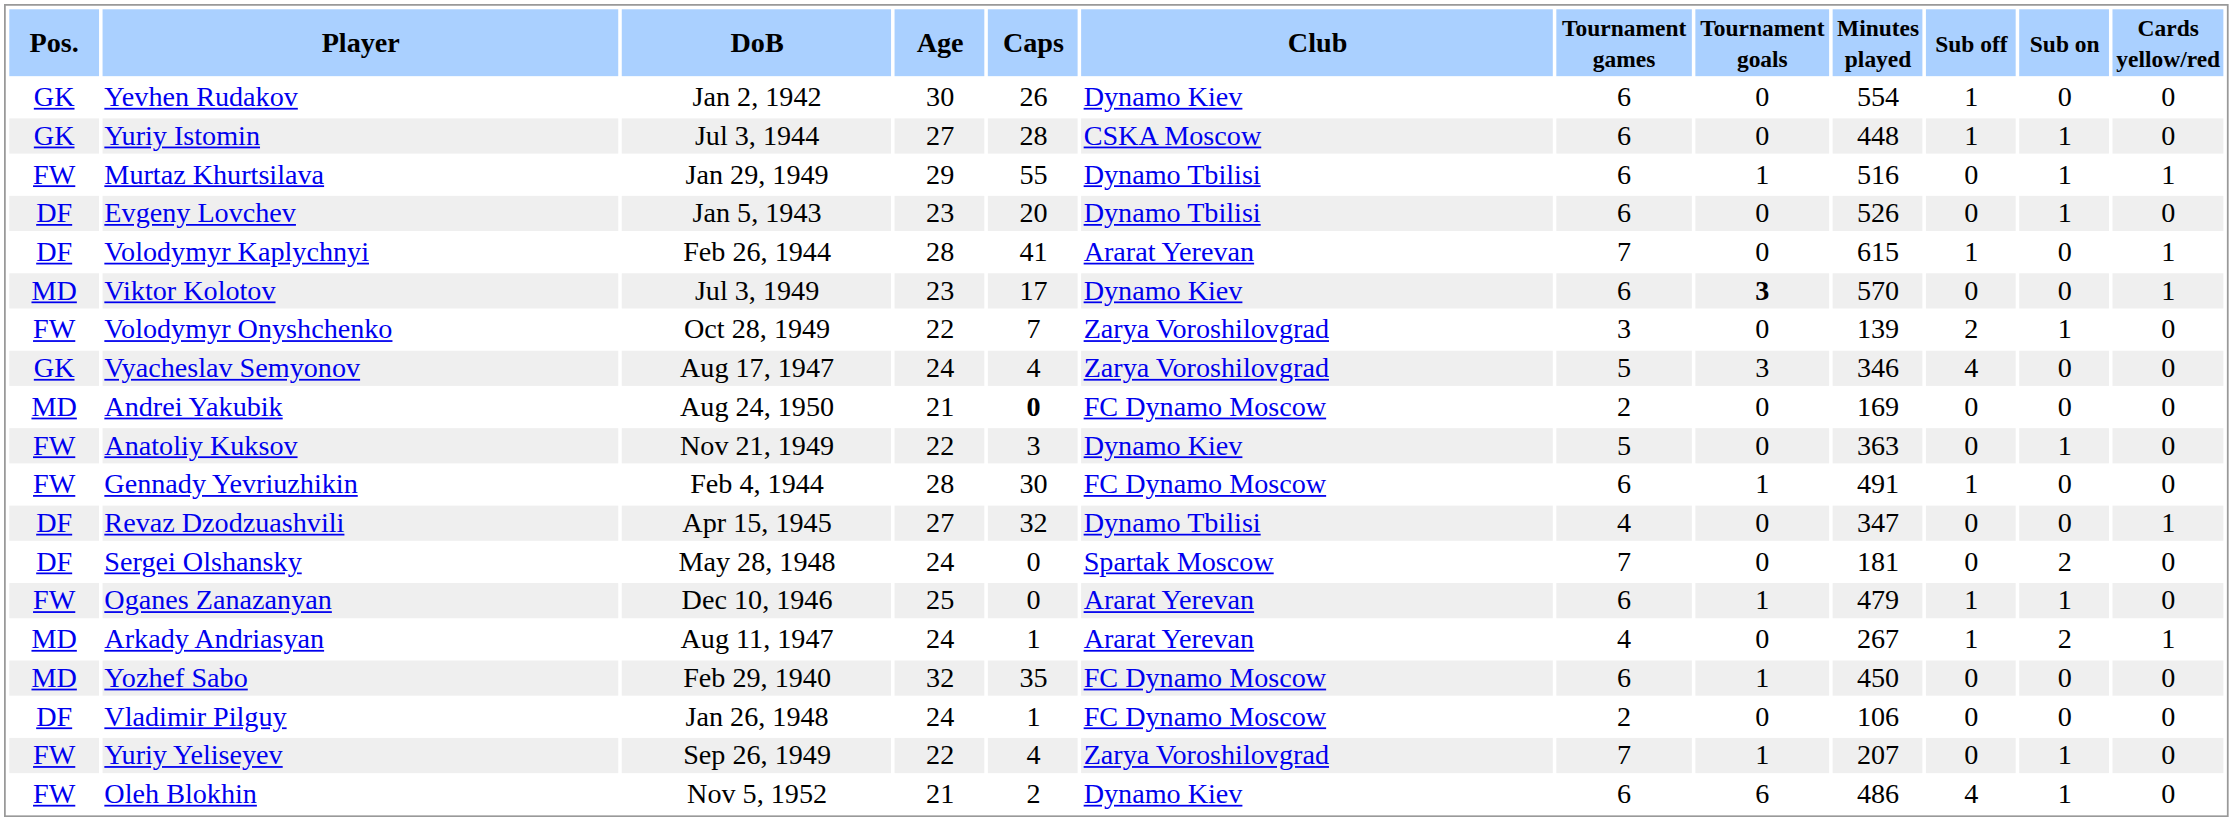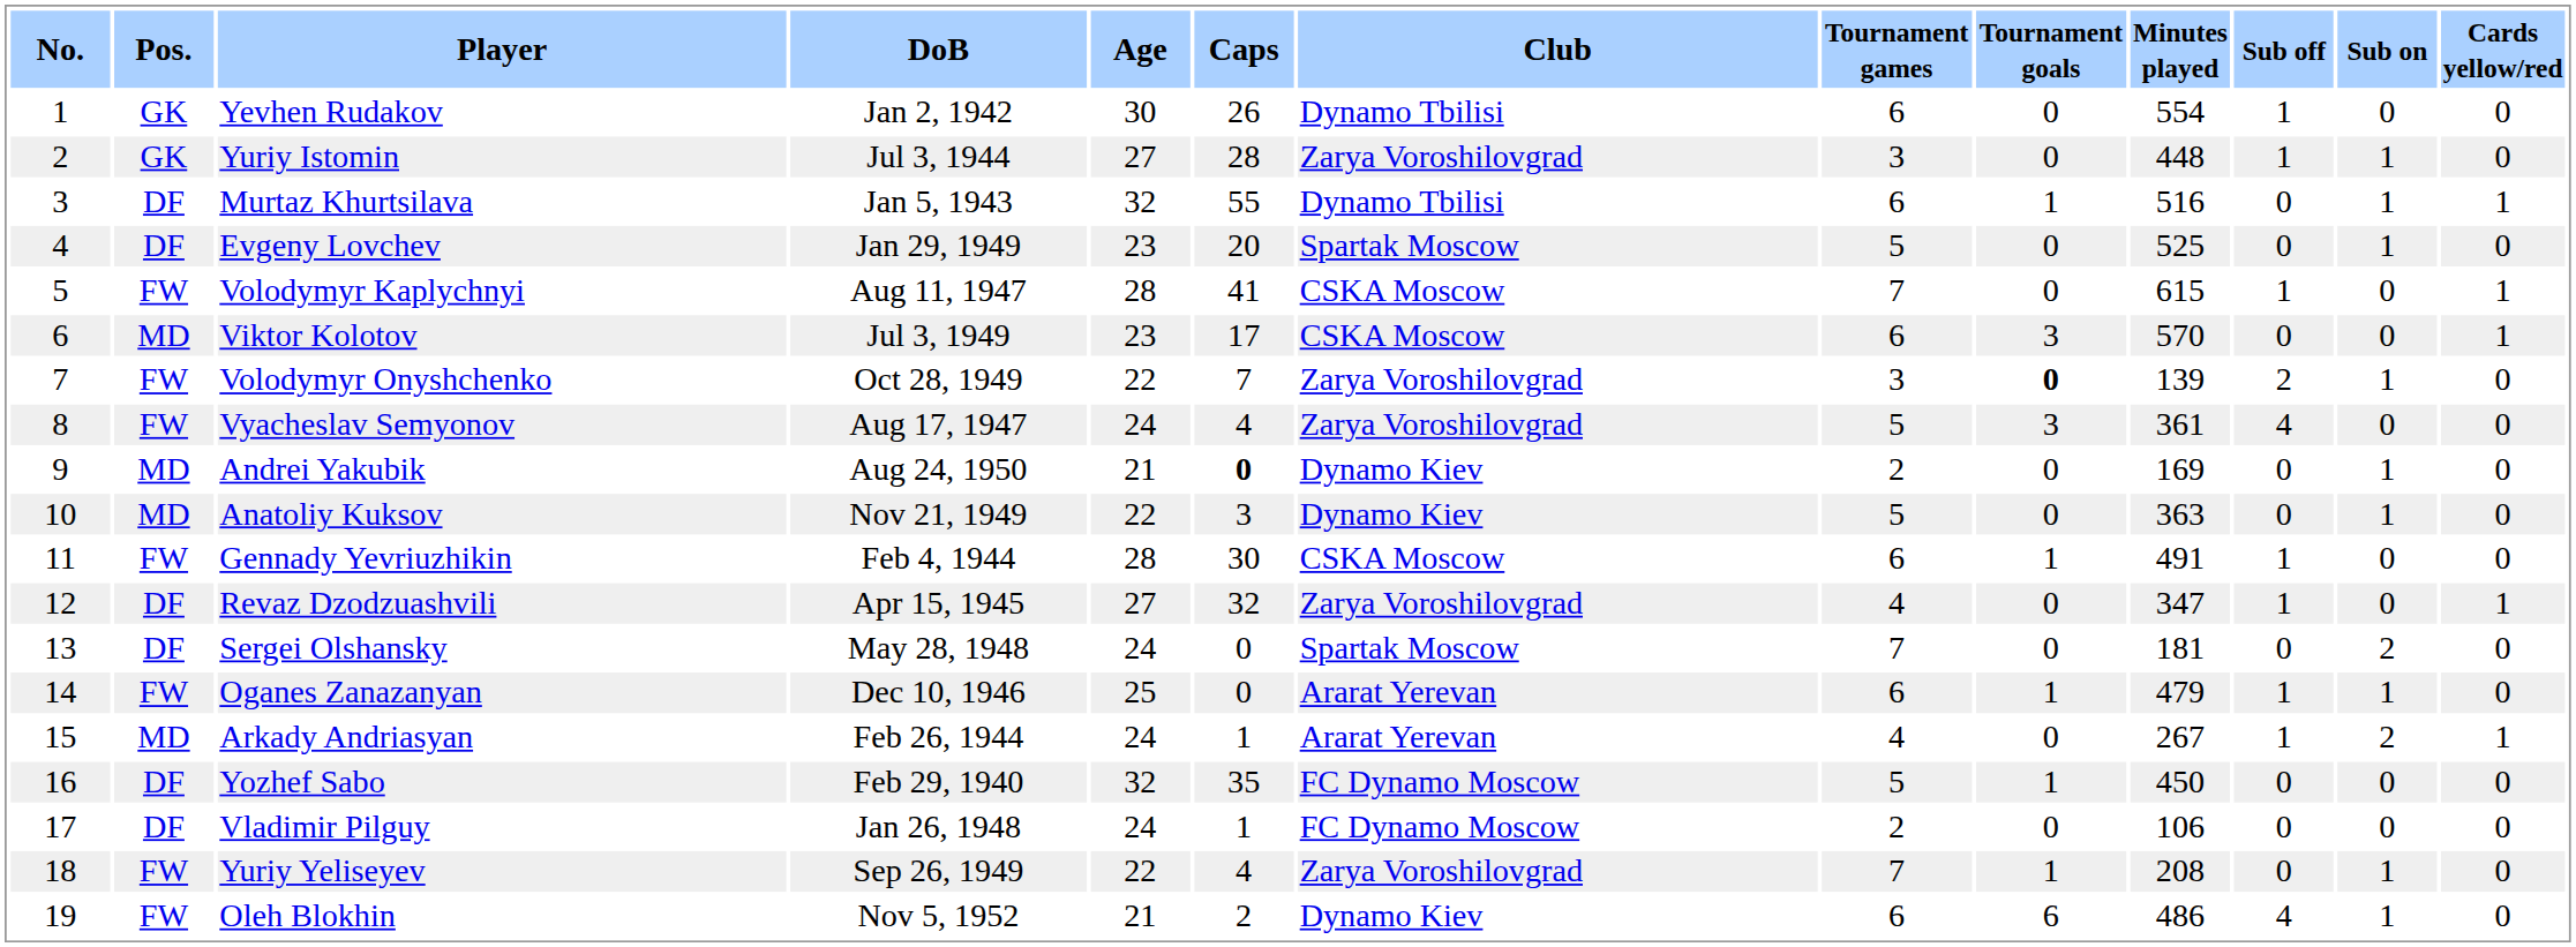 <table border="0" width="100%" style="border: 1px solid #999; background-color:#FFFFFF; text-align:center">
 <tr align="center" bgcolor="#AAD0FF">
+<th width=4%>No.</th>
 <th width=4%>Pos.</th>
 <th width=23%>Player</th>
 <th width=12%>DoB</th>
 <th width=4%>Age</th>
 <th width=4%>Caps</th>
 <th width=21%>Club</th>
 <th width=6%><small>Tournament<br>games</small></th>
 <th width=6%><small>Tournament<br>goals</small></th>
 <th width=4%><small>Minutes<br>played</small></th>
 <th width=4%><small>Sub off</small></th>
 <th width=4%><small>Sub on</small></th>
 <th width=4%><small>Cards<br>yellow/red</small></th>
 </tr>
 <tr>
+<td>1</td>
 <td><a href='#'>GK</a></td>
 <td align="left"><a href='#'>Yevhen Rudakov</a></td>
 <td>Jan 2, 1942</td>
 <td>30</td>
 <td>26</td>
-<td align="left"> <a href='#'>Dynamo Kiev</a></td>
+<td align="left"> <a href='#'>Dynamo Tbilisi</a></td>
 <td>6</td>
 <td>0</td>
 <td>554</td>
 <td>1</td>
 <td>0</td>
 <td>0</td>
 </tr>
 <tr bgcolor="#EFEFEF">
+<td>2</td>
 <td><a href='#'>GK</a></td>
 <td align="left"><a href='#'>Yuriy Istomin</a></td>
 <td>Jul 3, 1944</td>
 <td>27</td>
 <td>28</td>
-<td align="left"> <a href='#'>CSKA Moscow</a></td>
-<td>6</td>
+<td align="left"> <a href='#'>Zarya Voroshilovgrad</a></td>
+<td>3</td>
 <td>0</td>
 <td>448</td>
 <td>1</td>
 <td>1</td>
 <td>0</td>
 </tr>
 <tr>
-<td><a href='#'>FW</a></td>
+<td>3</td>
+<td><a href='#'>DF</a></td>
 <td align="left"><a href='#'>Murtaz Khurtsilava</a></td>
-<td>Jan 29, 1949</td>
-<td>29</td>
+<td>Jan 5, 1943</td>
+<td>32</td>
 <td>55</td>
 <td align="left"> <a href='#'>Dynamo Tbilisi</a></td>
 <td>6</td>
 <td>1</td>
 <td>516</td>
 <td>0</td>
 <td>1</td>
 <td>1</td>
 </tr>
 <tr bgcolor="#EFEFEF">
+<td>4</td>
 <td><a href='#'>DF</a></td>
 <td align="left"><a href='#'>Evgeny Lovchev</a></td>
-<td>Jan 5, 1943</td>
+<td>Jan 29, 1949</td>
 <td>23</td>
 <td>20</td>
-<td align="left"> <a href='#'>Dynamo Tbilisi</a></td>
-<td>6</td>
+<td align="left"> <a href='#'>Spartak Moscow</a></td>
+<td>5</td>
 <td>0</td>
-<td>526</td>
+<td>525</td>
 <td>0</td>
 <td>1</td>
 <td>0</td>
 </tr>
 <tr>
-<td><a href='#'>DF</a></td>
+<td>5</td>
+<td><a href='#'>FW</a></td>
 <td align="left"><a href='#'>Volodymyr Kaplychnyi</a></td>
-<td>Feb 26, 1944</td>
+<td>Aug 11, 1947</td>
 <td>28</td>
 <td>41</td>
-<td align="left"> <a href='#'>Ararat Yerevan</a></td>
+<td align="left"> <a href='#'>CSKA Moscow</a></td>
 <td>7</td>
 <td>0</td>
 <td>615</td>
 <td>1</td>
 <td>0</td>
 <td>1</td>
 </tr>
 <tr bgcolor="#EFEFEF">
+<td>6</td>
 <td><a href='#'>MD</a></td>
 <td align="left"><a href='#'>Viktor Kolotov</a></td>
 <td>Jul 3, 1949</td>
 <td>23</td>
 <td>17</td>
-<td align="left"> <a href='#'>Dynamo Kiev</a></td>
+<td align="left"> <a href='#'>CSKA Moscow</a></td>
 <td>6</td>
-<td><strong>3</strong></td>
+<td>3</td>
 <td>570</td>
 <td>0</td>
 <td>0</td>
 <td>1</td>
 </tr>
 <tr>
+<td>7</td>
 <td><a href='#'>FW</a></td>
 <td align="left"><a href='#'>Volodymyr Onyshchenko</a></td>
 <td>Oct 28, 1949</td>
 <td>22</td>
 <td>7</td>
 <td align="left"> <a href='#'>Zarya Voroshilovgrad</a></td>
 <td>3</td>
-<td>0</td>
+<td><strong>0</strong></td>
 <td>139</td>
 <td>2</td>
 <td>1</td>
 <td>0</td>
 </tr>
 <tr bgcolor="#EFEFEF">
-<td><a href='#'>GK</a></td>
+<td>8</td>
+<td><a href='#'>FW</a></td>
 <td align="left"><a href='#'>Vyacheslav Semyonov</a></td>
 <td>Aug 17, 1947</td>
 <td>24</td>
 <td>4</td>
 <td align="left"> <a href='#'>Zarya Voroshilovgrad</a></td>
 <td>5</td>
 <td>3</td>
-<td>346</td>
+<td>361</td>
 <td>4</td>
 <td>0</td>
 <td>0</td>
 </tr>
 <tr>
+<td>9</td>
 <td><a href='#'>MD</a></td>
 <td align="left"><a href='#'>Andrei Yakubik</a></td>
 <td>Aug 24, 1950</td>
 <td>21</td>
 <td><strong>0</strong></td>
-<td align="left"> <a href='#'>FC Dynamo Moscow</a></td>
+<td align="left"> <a href='#'>Dynamo Kiev</a></td>
 <td>2</td>
 <td>0</td>
 <td>169</td>
 <td>0</td>
-<td>0</td>
+<td>1</td>
 <td>0</td>
 </tr>
 <tr bgcolor="#EFEFEF">
-<td><a href='#'>FW</a></td>
+<td>10</td>
+<td><a href='#'>MD</a></td>
 <td align="left"><a href='#'>Anatoliy Kuksov</a></td>
 <td>Nov 21, 1949</td>
 <td>22</td>
 <td>3</td>
 <td align="left"> <a href='#'>Dynamo Kiev</a></td>
 <td>5</td>
 <td>0</td>
 <td>363</td>
 <td>0</td>
 <td>1</td>
 <td>0</td>
 </tr>
 <tr>
+<td>11</td>
 <td><a href='#'>FW</a></td>
 <td align="left"><a href='#'>Gennady Yevriuzhikin</a></td>
 <td>Feb 4, 1944</td>
 <td>28</td>
 <td>30</td>
-<td align="left"> <a href='#'>FC Dynamo Moscow</a></td>
+<td align="left"> <a href='#'>CSKA Moscow</a></td>
 <td>6</td>
 <td>1</td>
 <td>491</td>
 <td>1</td>
 <td>0</td>
 <td>0</td>
 </tr>
 <tr bgcolor="#EFEFEF">
+<td>12</td>
 <td><a href='#'>DF</a></td>
 <td align="left"><a href='#'>Revaz Dzodzuashvili</a></td>
 <td>Apr 15, 1945</td>
 <td>27</td>
 <td>32</td>
-<td align="left"> <a href='#'>Dynamo Tbilisi</a></td>
+<td align="left"> <a href='#'>Zarya Voroshilovgrad</a></td>
 <td>4</td>
 <td>0</td>
 <td>347</td>
-<td>0</td>
+<td>1</td>
 <td>0</td>
 <td>1</td>
 </tr>
 <tr>
+<td>13</td>
 <td><a href='#'>DF</a></td>
 <td align="left"><a href='#'>Sergei Olshansky</a></td>
 <td>May 28, 1948</td>
 <td>24</td>
 <td>0</td>
 <td align="left"> <a href='#'>Spartak Moscow</a></td>
 <td>7</td>
 <td>0</td>
 <td>181</td>
 <td>0</td>
 <td>2</td>
 <td>0</td>
 </tr>
 <tr bgcolor="#EFEFEF">
+<td>14</td>
 <td><a href='#'>FW</a></td>
 <td align="left"><a href='#'>Oganes Zanazanyan</a></td>
 <td>Dec 10, 1946</td>
 <td>25</td>
 <td>0</td>
 <td align="left"> <a href='#'>Ararat Yerevan</a></td>
 <td>6</td>
 <td>1</td>
 <td>479</td>
 <td>1</td>
 <td>1</td>
 <td>0</td>
 </tr>
 <tr>
+<td>15</td>
 <td><a href='#'>MD</a></td>
 <td align="left"><a href='#'>Arkady Andriasyan</a></td>
-<td>Aug 11, 1947</td>
+<td>Feb 26, 1944</td>
 <td>24</td>
 <td>1</td>
 <td align="left"> <a href='#'>Ararat Yerevan</a></td>
 <td>4</td>
 <td>0</td>
 <td>267</td>
 <td>1</td>
 <td>2</td>
 <td>1</td>
 </tr>
 <tr bgcolor="#EFEFEF">
-<td><a href='#'>MD</a></td>
+<td>16</td>
+<td><a href='#'>DF</a></td>
 <td align="left"><a href='#'>Yozhef Sabo</a></td>
 <td>Feb 29, 1940</td>
 <td>32</td>
 <td>35</td>
 <td align="left"> <a href='#'>FC Dynamo Moscow</a></td>
-<td>6</td>
+<td>5</td>
 <td>1</td>
 <td>450</td>
 <td>0</td>
 <td>0</td>
 <td>0</td>
 </tr>
 <tr>
+<td>17</td>
 <td><a href='#'>DF</a></td>
 <td align="left"><a href='#'>Vladimir Pilguy</a></td>
 <td>Jan 26, 1948</td>
 <td>24</td>
 <td>1</td>
 <td align="left"> <a href='#'>FC Dynamo Moscow</a></td>
 <td>2</td>
 <td>0</td>
 <td>106</td>
 <td>0</td>
 <td>0</td>
 <td>0</td>
 </tr>
 <tr bgcolor="#EFEFEF">
+<td>18</td>
 <td><a href='#'>FW</a></td>
 <td align="left"><a href='#'>Yuriy Yeliseyev</a></td>
 <td>Sep 26, 1949</td>
 <td>22</td>
 <td>4</td>
 <td align="left"> <a href='#'>Zarya Voroshilovgrad</a></td>
 <td>7</td>
 <td>1</td>
-<td>207</td>
+<td>208</td>
 <td>0</td>
 <td>1</td>
 <td>0</td>
 </tr>
 <tr>
+<td>19</td>
 <td><a href='#'>FW</a></td>
 <td align="left"><a href='#'>Oleh Blokhin</a></td>
 <td>Nov 5, 1952</td>
 <td>21</td>
 <td>2</td>
 <td align="left"> <a href='#'>Dynamo Kiev</a></td>
 <td>6</td>
 <td>6</td>
 <td>486</td>
 <td>4</td>
 <td>1</td>
 <td>0</td>
 </tr>
 </table>
